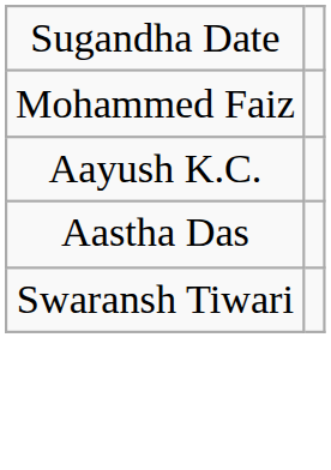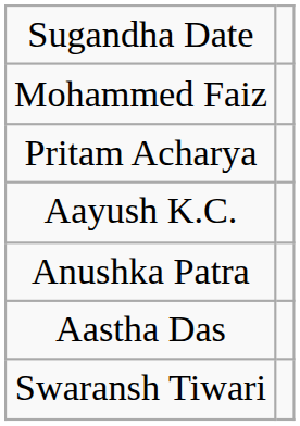 <table class="wikitable plainrowheaders" style="text-align:center">
 <tr>
 <td>Sugandha Date</td>
 <td></td>
 </tr>
 <tr>
 <td>Mohammed Faiz</td>
 <td></td>
 </tr>
 <tr>
+<td>Pritam Acharya</td>
+<td></td>
+</tr>
+<tr>
 <td>Aayush K.C.</td>
+<td></td>
+</tr>
+<tr>
+<td>Anushka Patra</td>
 <td></td>
 </tr>
 <tr>
 <td>Aastha Das</td>
 <td></td>
 </tr>
 <tr>
 <td>Swaransh Tiwari</td>
 <td></td>
 </tr>
 </table>
